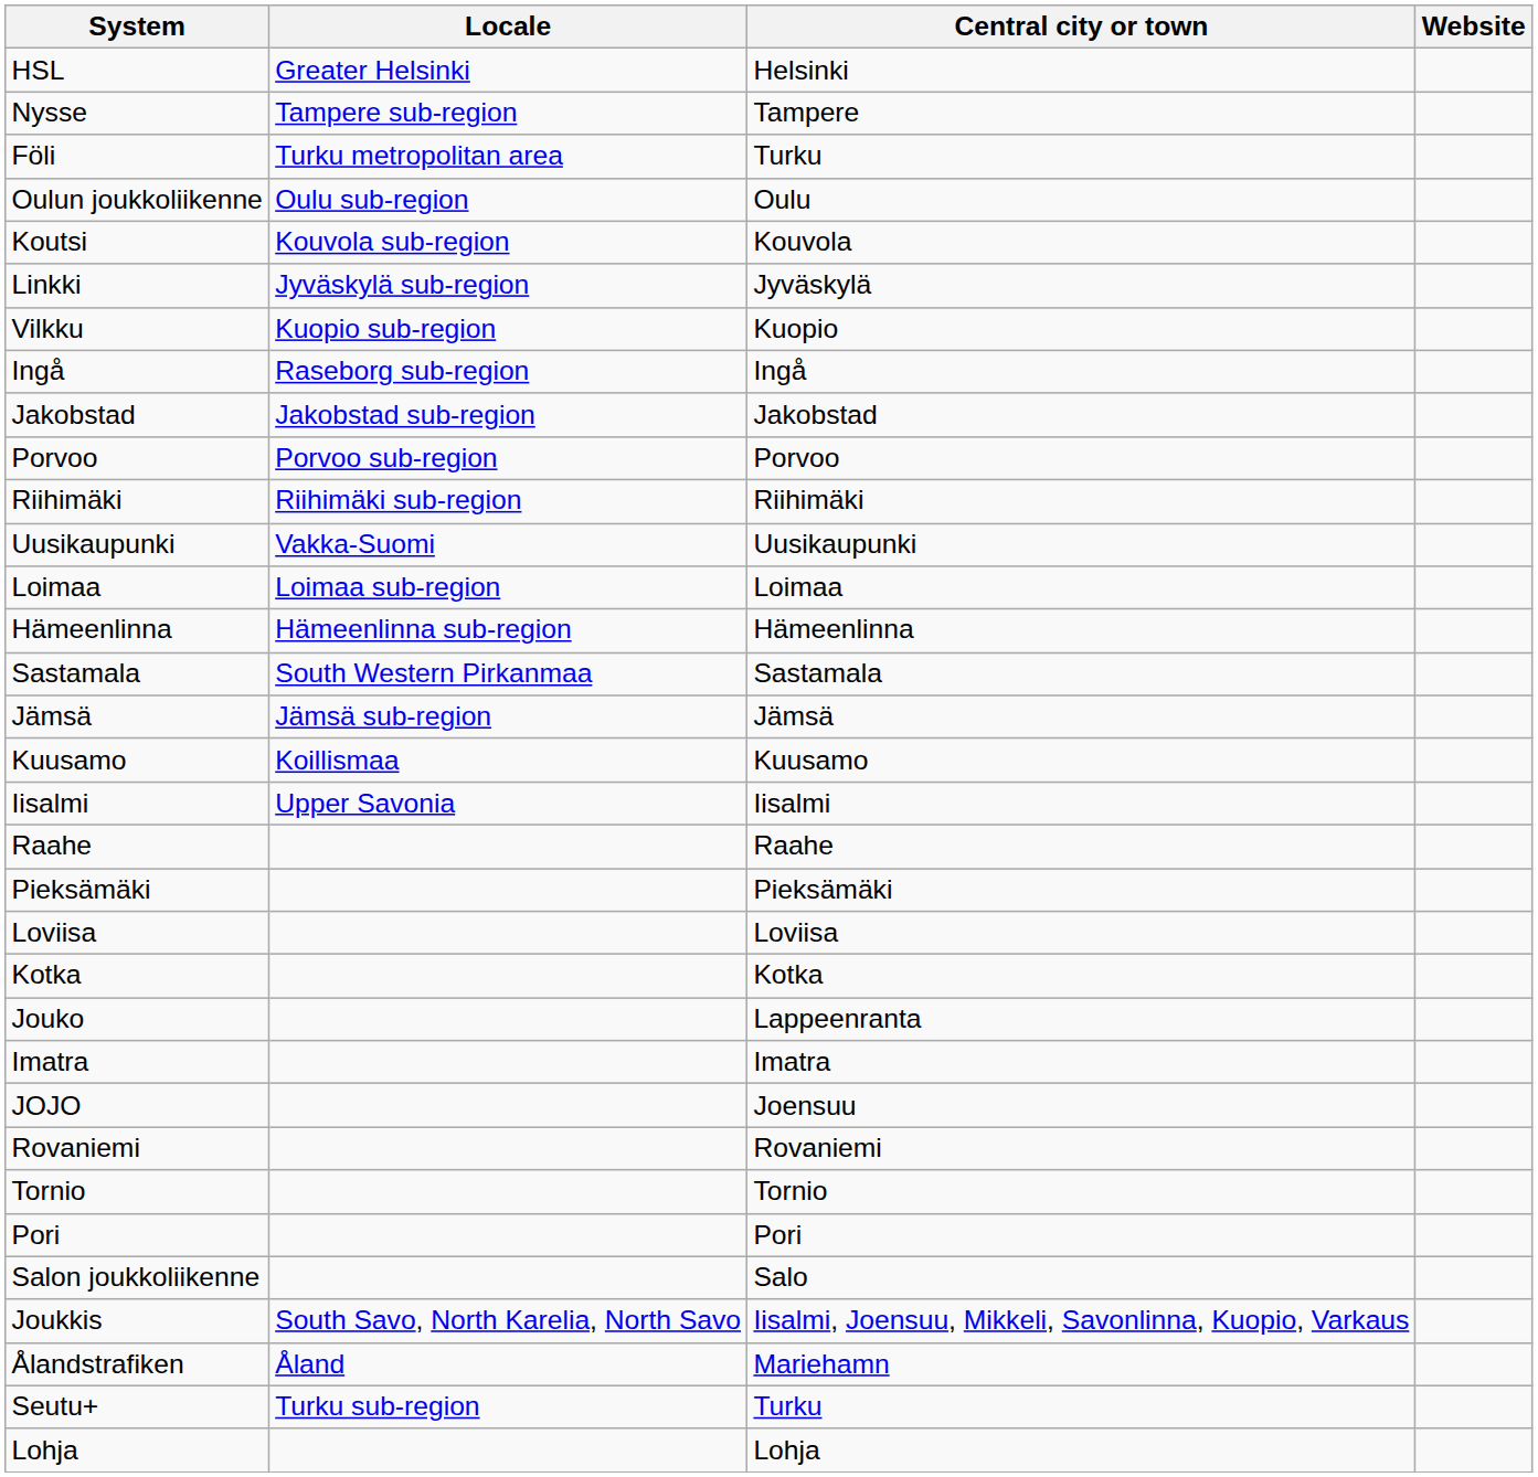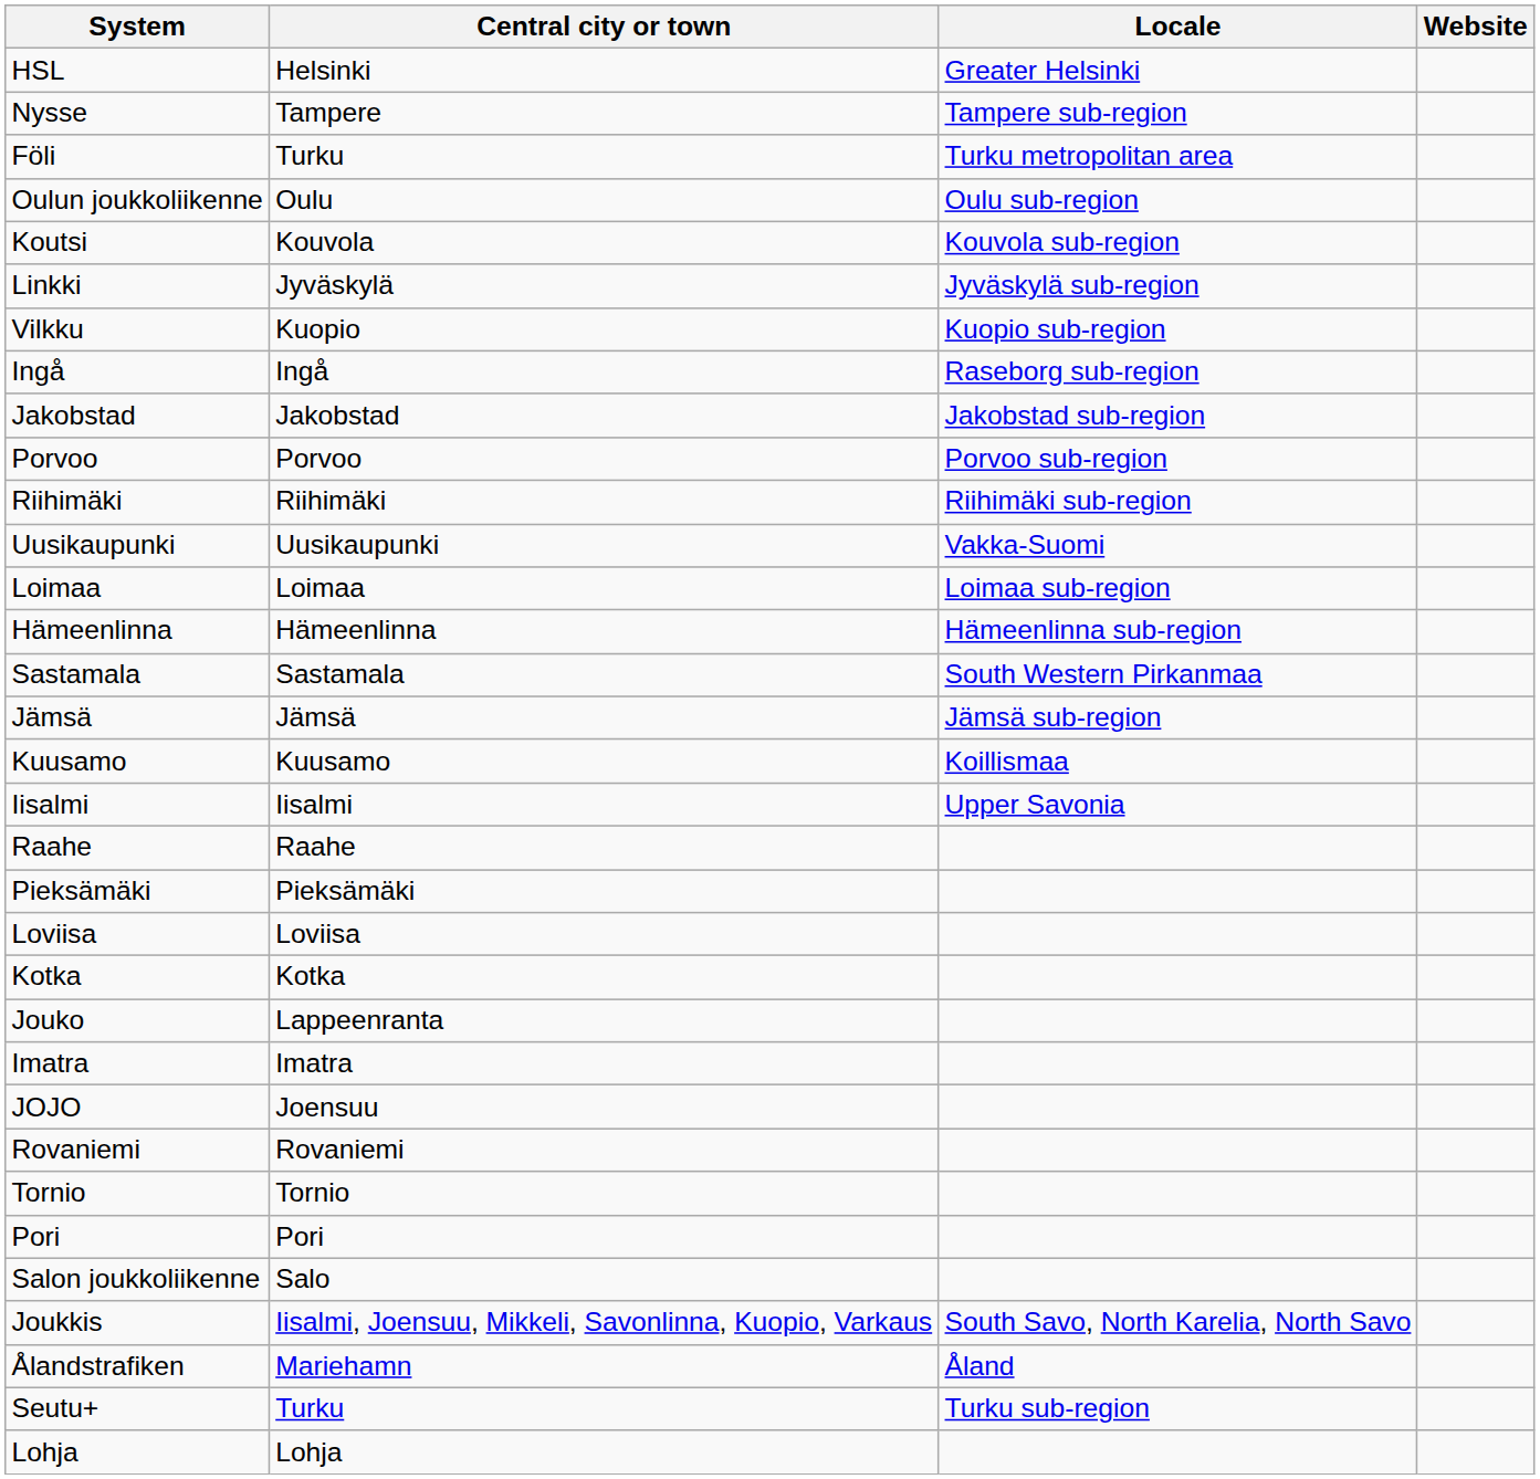 <table class="wikitable sortable">
 <tr>
 <th>System</th>
+<th>Central city or town</th>
 <th>Locale</th>
-<th>Central city or town</th>
 <th>Website</th>
 </tr>
 <tr>
 <td>HSL</td>
+<td>Helsinki</td>
 <td><a href='#'>Greater Helsinki</a></td>
-<td>Helsinki</td>
 <td></td>
 </tr>
 <tr>
 <td>Nysse</td>
+<td>Tampere</td>
 <td><a href='#'>Tampere sub-region</a></td>
-<td>Tampere</td>
 <td></td>
 </tr>
 <tr>
 <td>Föli</td>
+<td>Turku</td>
 <td><a href='#'>Turku metropolitan area</a></td>
-<td>Turku</td>
 <td></td>
 </tr>
 <tr>
 <td>Oulun joukkoliikenne</td>
+<td>Oulu</td>
 <td><a href='#'>Oulu sub-region</a></td>
-<td>Oulu</td>
 <td></td>
 </tr>
 <tr>
 <td>Koutsi</td>
+<td>Kouvola</td>
 <td><a href='#'>Kouvola sub-region</a></td>
-<td>Kouvola</td>
 <td></td>
 </tr>
 <tr>
 <td>Linkki</td>
+<td>Jyväskylä</td>
 <td><a href='#'>Jyväskylä sub-region</a></td>
-<td>Jyväskylä</td>
 <td></td>
 </tr>
 <tr>
 <td>Vilkku</td>
+<td>Kuopio</td>
 <td><a href='#'>Kuopio sub-region</a></td>
-<td>Kuopio</td>
 <td></td>
 </tr>
 <tr>
 <td>Ingå</td>
+<td>Ingå</td>
 <td><a href='#'>Raseborg sub-region</a></td>
-<td>Ingå</td>
 <td></td>
 </tr>
 <tr>
 <td>Jakobstad</td>
+<td>Jakobstad</td>
 <td><a href='#'>Jakobstad sub-region</a></td>
-<td>Jakobstad</td>
 <td></td>
 </tr>
 <tr>
 <td>Porvoo</td>
+<td>Porvoo</td>
 <td><a href='#'>Porvoo sub-region</a></td>
-<td>Porvoo</td>
 <td></td>
 </tr>
 <tr>
 <td>Riihimäki</td>
+<td>Riihimäki</td>
 <td><a href='#'>Riihimäki sub-region</a></td>
-<td>Riihimäki</td>
 <td></td>
 </tr>
 <tr>
 <td>Uusikaupunki</td>
+<td>Uusikaupunki</td>
 <td><a href='#'>Vakka-Suomi</a></td>
-<td>Uusikaupunki</td>
 <td></td>
 </tr>
 <tr>
 <td>Loimaa</td>
+<td>Loimaa</td>
 <td><a href='#'>Loimaa sub-region</a></td>
-<td>Loimaa</td>
 <td></td>
 </tr>
 <tr>
 <td>Hämeenlinna</td>
+<td>Hämeenlinna</td>
 <td><a href='#'>Hämeenlinna sub-region</a></td>
-<td>Hämeenlinna</td>
 <td></td>
 </tr>
 <tr>
 <td>Sastamala</td>
+<td>Sastamala</td>
 <td><a href='#'>South Western Pirkanmaa</a></td>
-<td>Sastamala</td>
 <td></td>
 </tr>
 <tr>
 <td>Jämsä</td>
+<td>Jämsä</td>
 <td><a href='#'>Jämsä sub-region</a></td>
-<td>Jämsä</td>
 <td></td>
 </tr>
 <tr>
 <td>Kuusamo</td>
+<td>Kuusamo</td>
 <td><a href='#'>Koillismaa</a></td>
-<td>Kuusamo</td>
 <td></td>
 </tr>
 <tr>
 <td>Iisalmi</td>
+<td>Iisalmi</td>
 <td><a href='#'>Upper Savonia</a></td>
-<td>Iisalmi</td>
 <td></td>
 </tr>
 <tr>
 <td>Raahe</td>
+<td>Raahe</td>
 <td></td>
-<td>Raahe</td>
 <td></td>
 </tr>
 <tr>
 <td>Pieksämäki</td>
+<td>Pieksämäki</td>
 <td></td>
-<td>Pieksämäki</td>
 <td></td>
 </tr>
 <tr>
 <td>Loviisa</td>
+<td>Loviisa</td>
 <td></td>
-<td>Loviisa</td>
 <td></td>
 </tr>
 <tr>
 <td>Kotka</td>
+<td>Kotka</td>
 <td></td>
-<td>Kotka</td>
 <td></td>
 </tr>
 <tr>
 <td>Jouko</td>
+<td>Lappeenranta</td>
 <td></td>
-<td>Lappeenranta</td>
 <td></td>
 </tr>
 <tr>
 <td>Imatra</td>
+<td>Imatra</td>
 <td></td>
-<td>Imatra</td>
 <td></td>
 </tr>
 <tr>
 <td>JOJO</td>
+<td>Joensuu</td>
 <td></td>
-<td>Joensuu</td>
 <td></td>
 </tr>
 <tr>
 <td>Rovaniemi</td>
+<td>Rovaniemi</td>
 <td></td>
-<td>Rovaniemi</td>
 <td></td>
 </tr>
 <tr>
 <td>Tornio</td>
+<td>Tornio</td>
 <td></td>
-<td>Tornio</td>
 <td></td>
 </tr>
 <tr>
 <td>Pori</td>
+<td>Pori</td>
 <td></td>
-<td>Pori</td>
 <td></td>
 </tr>
 <tr>
 <td>Salon joukkoliikenne</td>
+<td>Salo</td>
 <td></td>
-<td>Salo</td>
 <td></td>
 </tr>
 <tr>
 <td>Joukkis</td>
+<td><a href='#'>Iisalmi</a>, <a href='#'>Joensuu</a>, <a href='#'>Mikkeli</a>, <a href='#'>Savonlinna</a>, <a href='#'>Kuopio</a>, <a href='#'>Varkaus</a></td>
 <td><a href='#'>South Savo</a>, <a href='#'>North Karelia</a>, <a href='#'>North Savo</a></td>
-<td><a href='#'>Iisalmi</a>, <a href='#'>Joensuu</a>, <a href='#'>Mikkeli</a>, <a href='#'>Savonlinna</a>, <a href='#'>Kuopio</a>, <a href='#'>Varkaus</a></td>
 <td></td>
 </tr>
 <tr>
 <td>Ålandstrafiken</td>
+<td><a href='#'>Mariehamn</a></td>
 <td><a href='#'>Åland</a></td>
-<td><a href='#'>Mariehamn</a></td>
 <td></td>
 </tr>
 <tr>
 <td>Seutu+</td>
+<td><a href='#'>Turku</a></td>
 <td><a href='#'>Turku sub-region</a></td>
-<td><a href='#'>Turku</a></td>
 <td></td>
 </tr>
 <tr>
 <td>Lohja</td>
+<td>Lohja</td>
 <td></td>
-<td>Lohja</td>
 <td></td>
 </tr>
 </table>
